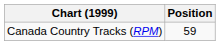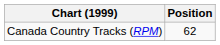 <table class="wikitable sortable">
 <tr>
 <th scope="col">Chart (1999)</th>
 <th scope="col">Position</th>
 </tr>
 <tr>
 <td>Canada Country Tracks (<em><a href='#'>RPM</a></em>)</td>
-<td align="center">59</td>
+<td align="center">62</td>
 </tr>
 </table>
